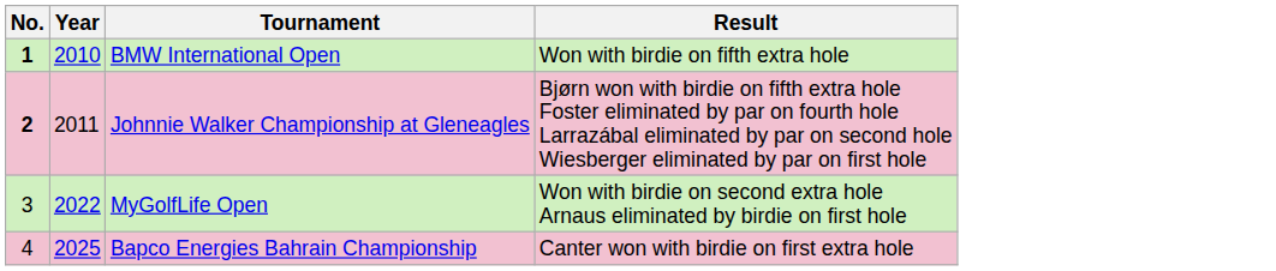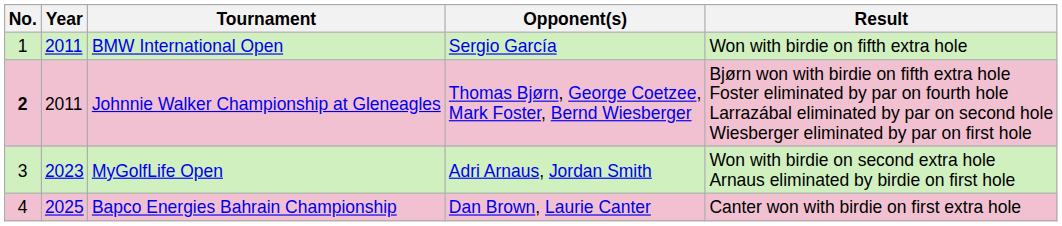 <table class="wikitable" style="font-size:95%;">
 <tr>
 <th>No.</th>
 <th>Year</th>
 <th>Tournament</th>
+<th>Opponent(s)</th>
 <th>Result</th>
 </tr>
 <tr style="background:#D0F0C0;">
-<td align=center><strong>1</strong></td>
-<td><a href='#'>2010</a></td>
+<td align=center>1</td>
+<td><a href='#'>2011</a></td>
 <td><a href='#'>BMW International Open</a></td>
+<td> <a href='#'>Sergio García</a></td>
 <td>Won with birdie on fifth extra hole</td>
 </tr>
 <tr style="background:#F2C1D1;">
 <td align=center><strong>2</strong></td>
 <td>2011</td>
 <td><a href='#'>Johnnie Walker Championship at Gleneagles</a></td>
+<td> <a href='#'>Thomas Bjørn</a>,  <a href='#'>George Coetzee</a>,<br> <a href='#'>Mark Foster</a>,  <a href='#'>Bernd Wiesberger</a></td>
 <td>Bjørn won with birdie on fifth extra hole<br>Foster eliminated by par on fourth hole<br>Larrazábal eliminated by par on second hole<br>Wiesberger eliminated by par on first hole</td>
 </tr>
 <tr style="background:#D0F0C0;">
 <td align=center>3</td>
-<td><a href='#'>2022</a></td>
+<td><a href='#'>2023</a></td>
 <td><a href='#'>MyGolfLife Open</a></td>
+<td> <a href='#'>Adri Arnaus</a>,  <a href='#'>Jordan Smith</a></td>
 <td>Won with birdie on second extra hole<br>Arnaus eliminated by birdie on first hole</td>
 </tr>
 <tr style="background:#F2C1D1;">
 <td align=center>4</td>
 <td><a href='#'>2025</a></td>
 <td><a href='#'>Bapco Energies Bahrain Championship</a></td>
+<td> <a href='#'>Dan Brown</a>,  <a href='#'>Laurie Canter</a></td>
 <td>Canter won with birdie on first extra hole</td>
 </tr>
 </table>
